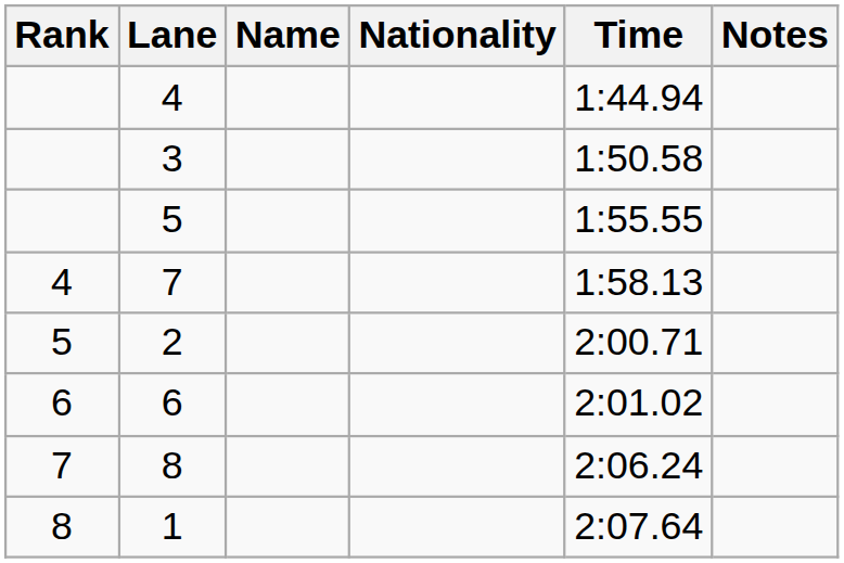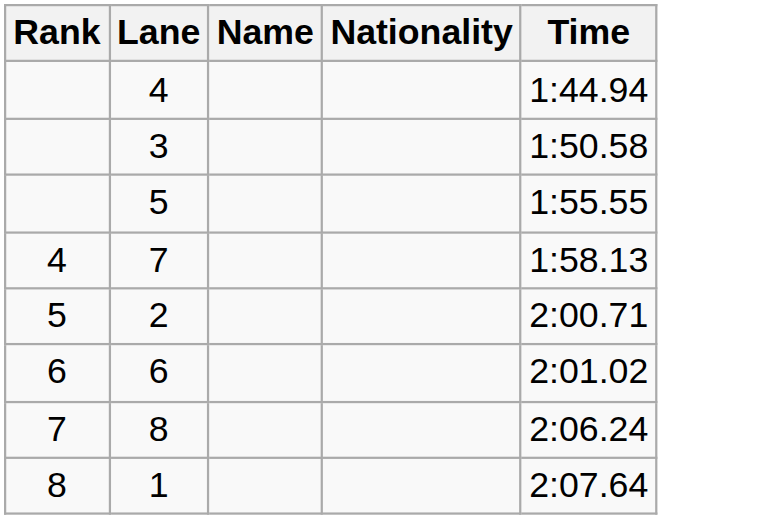 <table class="wikitable sortable" style="text-align:center">
 <tr>
 <th>Rank</th>
 <th>Lane</th>
 <th>Name</th>
 <th>Nationality</th>
 <th>Time</th>
-<th>Notes</th>
 </tr>
 <tr>
 <td></td>
 <td>4</td>
 <td align=left></td>
 <td align=left></td>
 <td>1:44.94</td>
-<td></td>
 </tr>
 <tr>
 <td></td>
 <td>3</td>
 <td align=left></td>
 <td align=left></td>
 <td>1:50.58</td>
-<td></td>
 </tr>
 <tr>
 <td></td>
 <td>5</td>
 <td align=left></td>
 <td align=left></td>
 <td>1:55.55</td>
-<td></td>
 </tr>
 <tr>
 <td>4</td>
 <td>7</td>
 <td align=left></td>
 <td align=left></td>
 <td>1:58.13</td>
-<td></td>
 </tr>
 <tr>
 <td>5</td>
 <td>2</td>
 <td align=left></td>
 <td align=left></td>
 <td>2:00.71</td>
-<td></td>
 </tr>
 <tr>
 <td>6</td>
 <td>6</td>
 <td align=left></td>
 <td align=left></td>
 <td>2:01.02</td>
-<td></td>
 </tr>
 <tr>
 <td>7</td>
 <td>8</td>
 <td align=left></td>
 <td align=left></td>
 <td>2:06.24</td>
-<td></td>
 </tr>
 <tr>
 <td>8</td>
 <td>1</td>
 <td align=left></td>
 <td align=left></td>
 <td>2:07.64</td>
-<td></td>
 </tr>
 </table>
